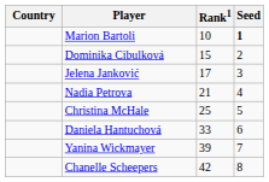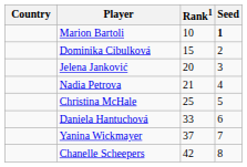 <table class="sortable wikitable">
 <tr>
 <th width="70">Country</th>
 <th width="175">Player</th>
 <th>Rank<sup>1</sup></th>
 <th>Seed</th>
 </tr>
 <tr>
 <td></td>
 <td><a href='#'>Marion Bartoli</a></td>
 <td>10</td>
 <td><strong>1</strong></td>
 </tr>
 <tr>
 <td></td>
 <td><a href='#'>Dominika Cibulková</a></td>
 <td>15</td>
 <td>2</td>
 </tr>
 <tr>
 <td></td>
 <td><a href='#'>Jelena Janković</a></td>
-<td>17</td>
+<td>20</td>
 <td>3</td>
 </tr>
 <tr>
 <td></td>
 <td><a href='#'>Nadia Petrova</a></td>
 <td>21</td>
 <td>4</td>
 </tr>
 <tr>
 <td></td>
 <td><a href='#'>Christina McHale</a></td>
 <td>25</td>
 <td>5</td>
 </tr>
 <tr>
 <td></td>
 <td><a href='#'>Daniela Hantuchová</a></td>
 <td>33</td>
 <td>6</td>
 </tr>
 <tr>
 <td></td>
 <td><a href='#'>Yanina Wickmayer</a></td>
-<td>39</td>
+<td>37</td>
 <td>7</td>
 </tr>
 <tr>
 <td></td>
 <td><a href='#'>Chanelle Scheepers</a></td>
 <td>42</td>
 <td>8</td>
 </tr>
 </table>
